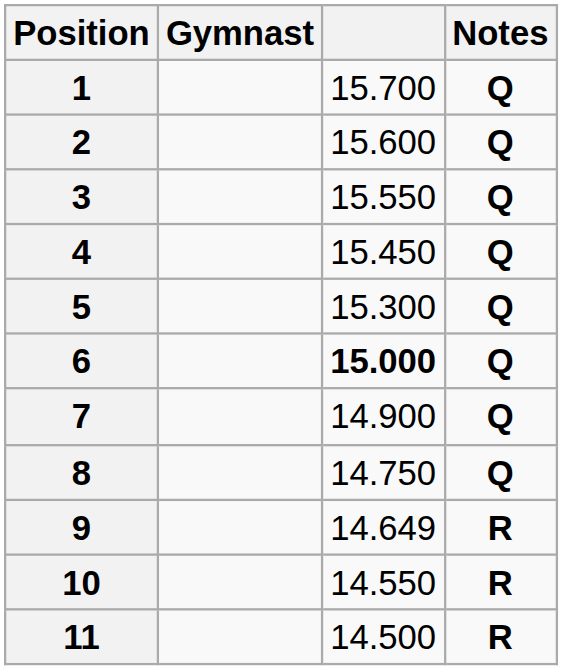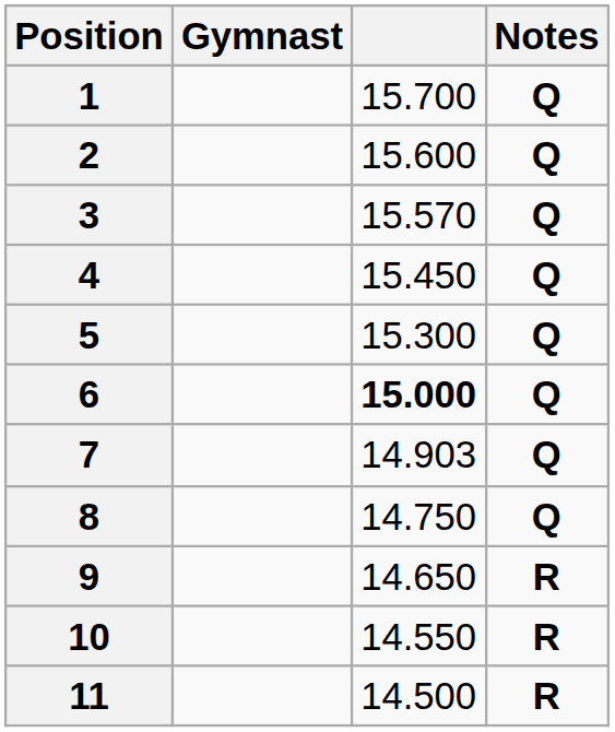 <table class="wikitable sortable" style="text-align:center; font-size:95%">
 <tr>
 <th scope=col>Position</th>
 <th scope=col>Gymnast</th>
 <th scope=col></th>
 <th scope=col>Notes</th>
 </tr>
 <tr>
 <th scope=row>1</th>
 <td align=left></td>
 <td>15.700</td>
 <td><strong>Q</strong></td>
 </tr>
 <tr>
 <th scope=row>2</th>
 <td align=left></td>
 <td>15.600</td>
 <td><strong>Q</strong></td>
 </tr>
 <tr>
 <th scope=row>3</th>
 <td align=left></td>
-<td>15.550</td>
+<td>15.570</td>
 <td><strong>Q</strong></td>
 </tr>
 <tr>
 <th scope=row>4</th>
 <td align=left></td>
 <td>15.450</td>
 <td><strong>Q</strong></td>
 </tr>
 <tr>
 <th scope=row>5</th>
 <td align=left></td>
 <td>15.300</td>
 <td><strong>Q</strong></td>
 </tr>
 <tr>
 <th scope=row>6</th>
 <td align=left></td>
 <td><strong>15.000</strong></td>
 <td><strong>Q</strong></td>
 </tr>
 <tr>
 <th scope=row>7</th>
 <td align=left></td>
-<td>14.900</td>
+<td>14.903</td>
 <td><strong>Q</strong></td>
 </tr>
 <tr>
 <th scope=row>8</th>
 <td align=left></td>
 <td>14.750</td>
 <td><strong>Q</strong></td>
 </tr>
 <tr>
 <th scope=row>9</th>
 <td align=left></td>
-<td>14.649</td>
+<td>14.650</td>
 <td><strong>R</strong></td>
 </tr>
 <tr>
 <th scope=row>10</th>
 <td align=left></td>
 <td>14.550</td>
 <td><strong>R</strong></td>
 </tr>
 <tr>
 <th scope=row>11</th>
 <td align=left></td>
 <td>14.500</td>
 <td><strong>R</strong></td>
 </tr>
 </table>
